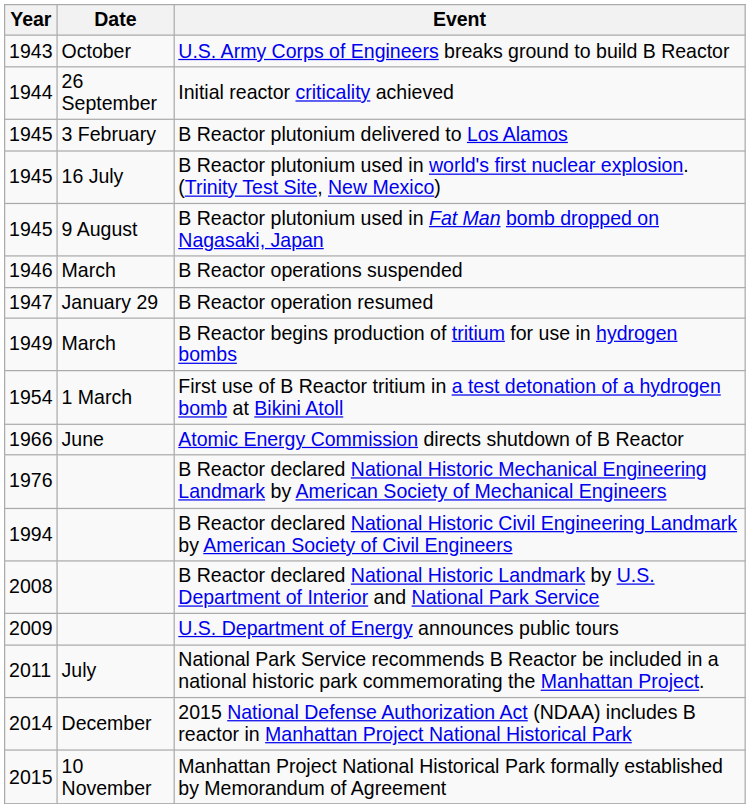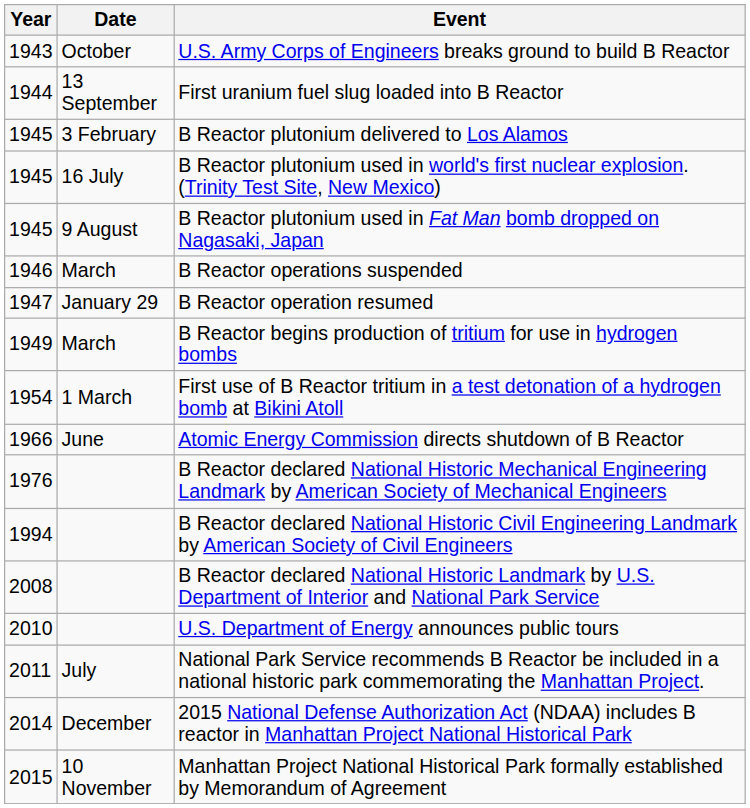 <table class="wikitable">
 <tr>
 <th>Year</th>
 <th>Date</th>
 <th>Event</th>
 </tr>
 <tr>
 <td>1943</td>
 <td>October</td>
 <td><a href='#'>U.S. Army Corps of Engineers</a> breaks ground to build B Reactor</td>
 </tr>
 <tr>
 <td>1944</td>
-<td>26 September</td>
-<td>Initial reactor <a href='#'>criticality</a> achieved</td>
+<td>13 September</td>
+<td>First uranium fuel slug loaded into B Reactor</td>
 </tr>
 <tr>
 <td>1945</td>
 <td>3 February</td>
 <td>B Reactor plutonium delivered to <a href='#'>Los Alamos</a></td>
 </tr>
 <tr>
 <td>1945</td>
 <td>16 July</td>
 <td>B Reactor plutonium used in <a href='#'>world's first nuclear explosion</a>. (<a href='#'>Trinity Test Site</a>, <a href='#'>New Mexico</a>) </td>
 </tr>
 <tr>
 <td>1945</td>
 <td>9 August</td>
 <td>B Reactor plutonium used in <em><a href='#'>Fat Man</a></em> <a href='#'>bomb dropped on</a> <a href='#'>Nagasaki, Japan</a></td>
 </tr>
 <tr>
 <td>1946</td>
 <td>March</td>
 <td>B Reactor operations suspended</td>
 </tr>
 <tr>
 <td>1947</td>
 <td>January 29</td>
 <td>B Reactor operation resumed</td>
 </tr>
 <tr>
 <td>1949</td>
 <td>March</td>
 <td>B Reactor begins production of <a href='#'>tritium</a> for use in <a href='#'>hydrogen bombs</a></td>
 </tr>
 <tr>
 <td>1954</td>
 <td>1 March</td>
 <td>First use of B Reactor tritium in <a href='#'>a test detonation of a hydrogen bomb</a> at <a href='#'>Bikini Atoll</a></td>
 </tr>
 <tr>
 <td>1966</td>
 <td>June</td>
 <td><a href='#'>Atomic Energy Commission</a> directs shutdown of B Reactor</td>
 </tr>
 <tr>
 <td>1976</td>
 <td></td>
 <td>B Reactor declared <a href='#'>National Historic Mechanical Engineering Landmark</a> by <a href='#'>American Society of Mechanical Engineers</a></td>
 </tr>
 <tr>
 <td>1994</td>
 <td></td>
 <td>B Reactor declared <a href='#'>National Historic Civil Engineering Landmark</a> by <a href='#'>American Society of Civil Engineers</a></td>
 </tr>
 <tr>
 <td>2008</td>
 <td></td>
 <td>B Reactor declared <a href='#'>National Historic Landmark</a> by <a href='#'>U.S. Department of Interior</a> and <a href='#'>National Park Service</a></td>
 </tr>
 <tr>
-<td>2009</td>
+<td>2010</td>
 <td></td>
 <td><a href='#'>U.S. Department of Energy</a> announces public tours</td>
 </tr>
 <tr>
 <td>2011</td>
 <td>July</td>
 <td>National Park Service recommends B Reactor be included in a national historic park commemorating the <a href='#'>Manhattan Project</a>.</td>
 </tr>
 <tr>
 <td>2014</td>
 <td>December</td>
 <td>2015 <a href='#'>National Defense Authorization Act</a> (NDAA) includes B reactor in <a href='#'>Manhattan Project National Historical Park</a></td>
 </tr>
 <tr>
 <td>2015</td>
 <td>10 November</td>
 <td>Manhattan Project National Historical Park formally established by Memorandum of Agreement</td>
 </tr>
 </table>
